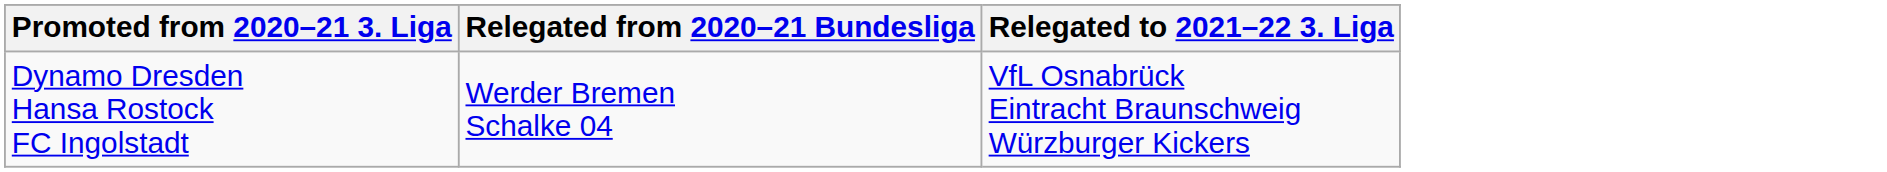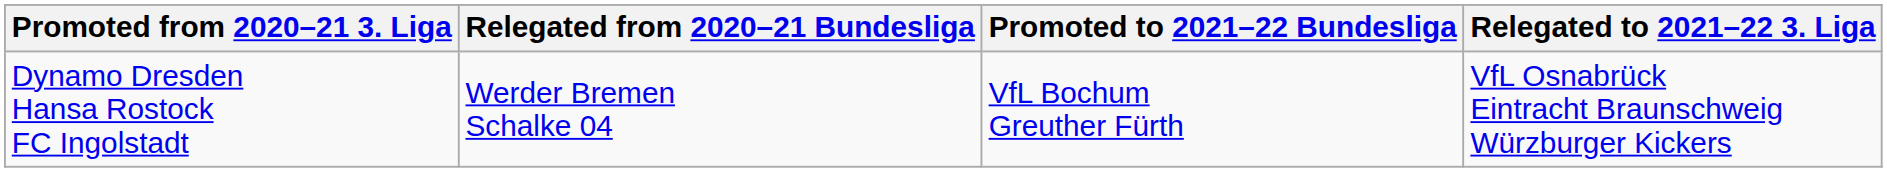 <table class="wikitable">
 <tr>
 <th>Promoted from <a href='#'>2020–21 3. Liga</a></th>
 <th>Relegated from <a href='#'>2020–21 Bundesliga</a></th>
+<th>Promoted to <a href='#'>2021–22 Bundesliga</a></th>
 <th>Relegated to <a href='#'>2021–22 3. Liga</a></th>
 </tr>
 <tr>
 <td><a href='#'>Dynamo Dresden</a><br><a href='#'>Hansa Rostock</a><br><a href='#'>FC Ingolstadt</a></td>
 <td><a href='#'>Werder Bremen</a><br><a href='#'>Schalke 04</a></td>
+<td><a href='#'>VfL Bochum</a><br><a href='#'>Greuther Fürth</a></td>
 <td><a href='#'>VfL Osnabrück</a><br><a href='#'>Eintracht Braunschweig</a><br><a href='#'>Würzburger Kickers</a></td>
 </tr>
 </table>
